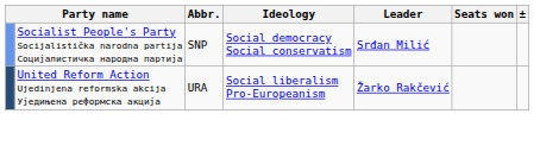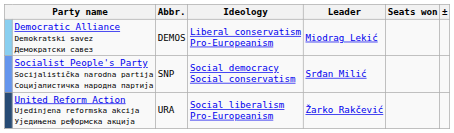 <table class="wikitable">
 <tr>
 <th colspan=2>Party name</th>
 <th>Abbr.</th>
 <th>Ideology</th>
 <th>Leader</th>
 <th>Seats won</th>
 <th>±</th>
+</tr>
+<tr>
+<th style="background:#89CFF0;"></th>
+<td><a href='#'>Democratic Alliance</a><br><small>Demokratski savez<br>Демократски савез</small></td>
+<td>DEMOS</td>
+<td><a href='#'>Liberal conservatism</a><br><a href='#'>Pro-Europeanism</a></td>
+<td><a href='#'>Miodrag Lekić</a></td>
+<td></td>
+<td></td>
 </tr>
 <tr>
 <th style="width:5px; background:cornflowerblue;"></th>
 <td><a href='#'>Socialist People's Party</a><br><small>Socijalistička narodna partija<br>Социјалистичка народна партија</small></td>
 <td>SNP</td>
 <td><a href='#'>Social democracy</a><br><a href='#'>Social conservatism</a></td>
 <td><a href='#'>Srđan Milić</a></td>
 <td></td>
 <td></td>
 </tr>
 <tr>
 <th style="background:#274B75;"></th>
 <td><a href='#'>United Reform Action</a><br><small>Ujedinjena reformska akcija<br>Уједињена реформска акција</small></td>
 <td>URA</td>
 <td><a href='#'>Social liberalism</a><br><a href='#'>Pro-Europeanism</a></td>
 <td><a href='#'>Žarko Rakčević</a></td>
 <td></td>
 <td></td>
 </tr>
 </table>
